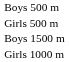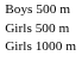 <table>
 <tr>
 <td>Boys 500 m</td>
 <td></td>
 <td></td>
 <td></td>
 </tr>
 <tr>
 <td>Girls 500 m</td>
 <td></td>
 <td></td>
 <td></td>
 </tr>
 <tr>
-<td>Boys 1500 m</td>
-<td></td>
-<td></td>
-<td></td>
-</tr>
-<tr>
 <td>Girls 1000 m</td>
 <td></td>
 <td></td>
 <td></td>
 </tr>
 </table>
